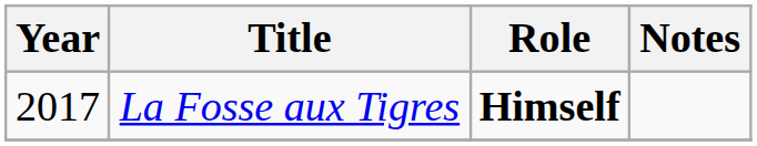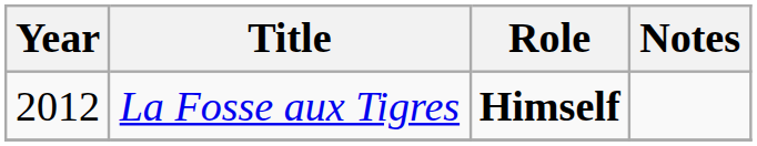 <table class="wikitable sortable">
 <tr>
 <th>Year</th>
 <th>Title</th>
 <th>Role</th>
 <th class="unsortable">Notes</th>
 </tr>
 <tr>
-<td>2017</td>
+<td>2012</td>
 <td><em><a href='#'>La Fosse aux Tigres</a></em></td>
 <td><strong>Himself</strong></td>
 <td></td>
 </tr>
 <tr>
 </tr>
 </table>
